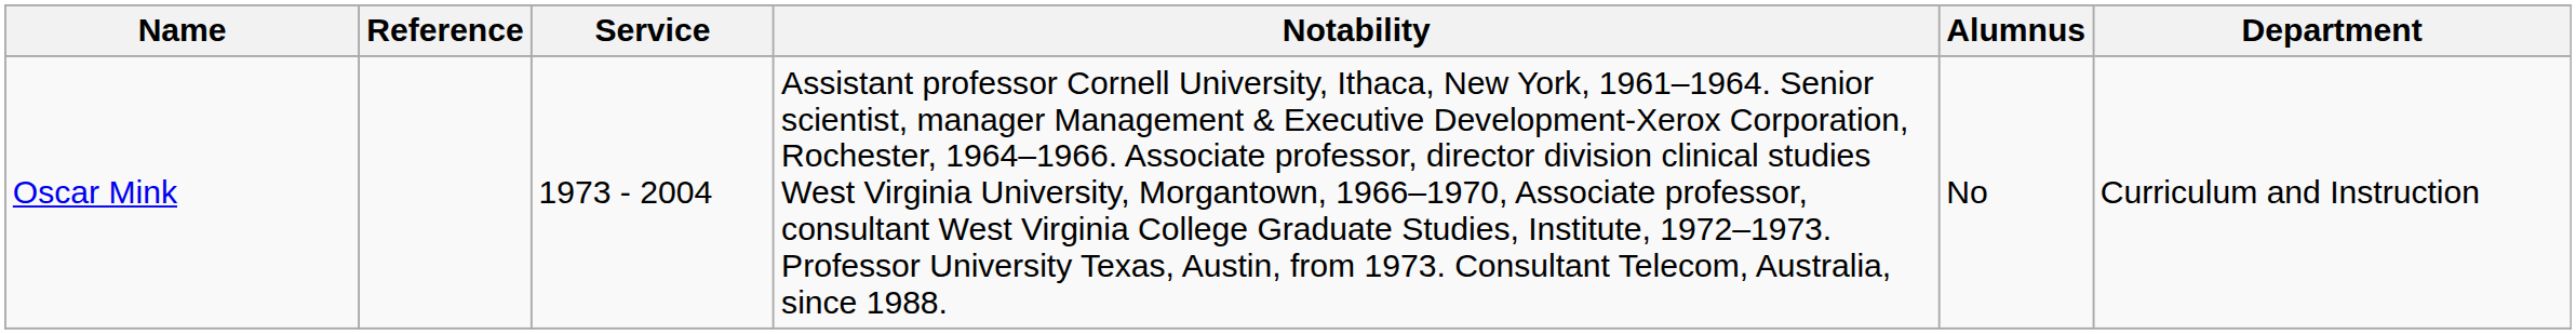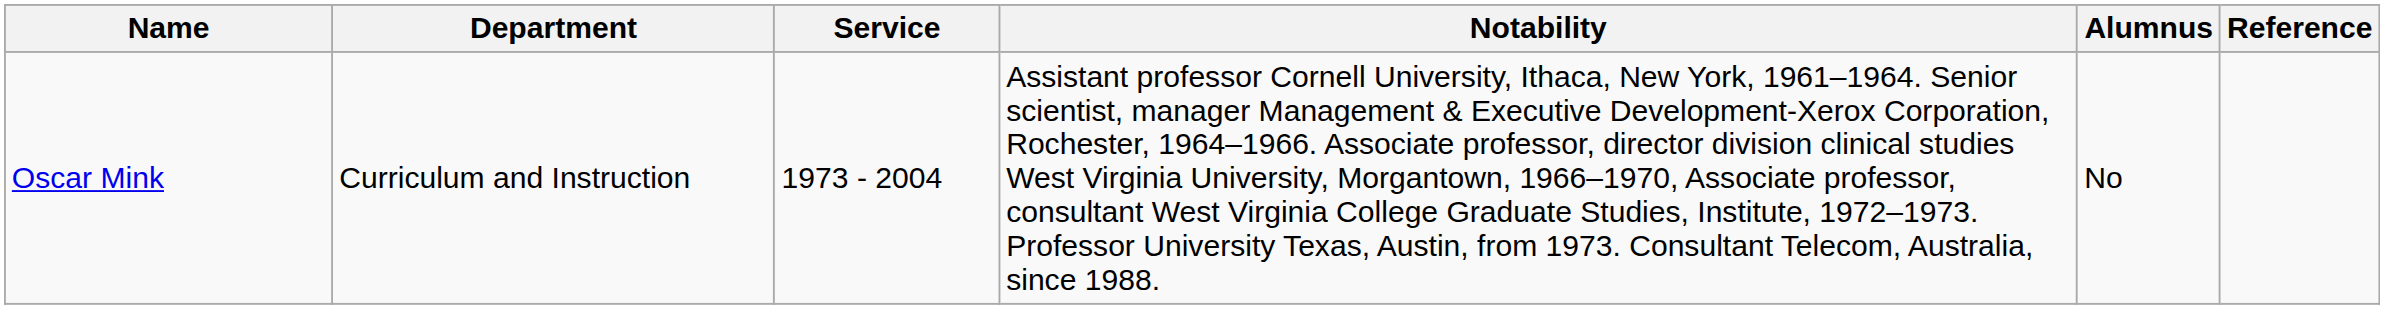 <table class="wikitable sortable" style="width:100%">
 <tr>
 <th style="width:15%;">Name</th>
-<th style="width:*;" class="unsortable">Reference</th>
+<th style="width:20%;">Department</th>
 <th style="width:10%;">Service</th>
 <th style="width:50%;" class="unsortable">Notability</th>
 <th style="width:5%;">Alumnus</th>
-<th style="width:20%;">Department</th>
+<th style="width:*;" class="unsortable">Reference</th>
 </tr>
 <tr>
 <td><a href='#'>Oscar Mink</a></td>
-<td></td>
+<td>Curriculum and Instruction</td>
 <td>1973 - 2004</td>
 <td>Assistant professor Cornell University, Ithaca, New York, 1961–1964. Senior scientist, manager Management & Executive Development-Xerox Corporation, Rochester, 1964–1966. Associate professor, director division clinical studies West Virginia University, Morgantown, 1966–1970, Associate professor, consultant West Virginia College Graduate Studies, Institute, 1972–1973. Professor University Texas, Austin, from 1973. Consultant Telecom, Australia, since 1988.</td>
 <td>No</td>
-<td>Curriculum and Instruction</td>
+<td></td>
 </tr>
 </table>
